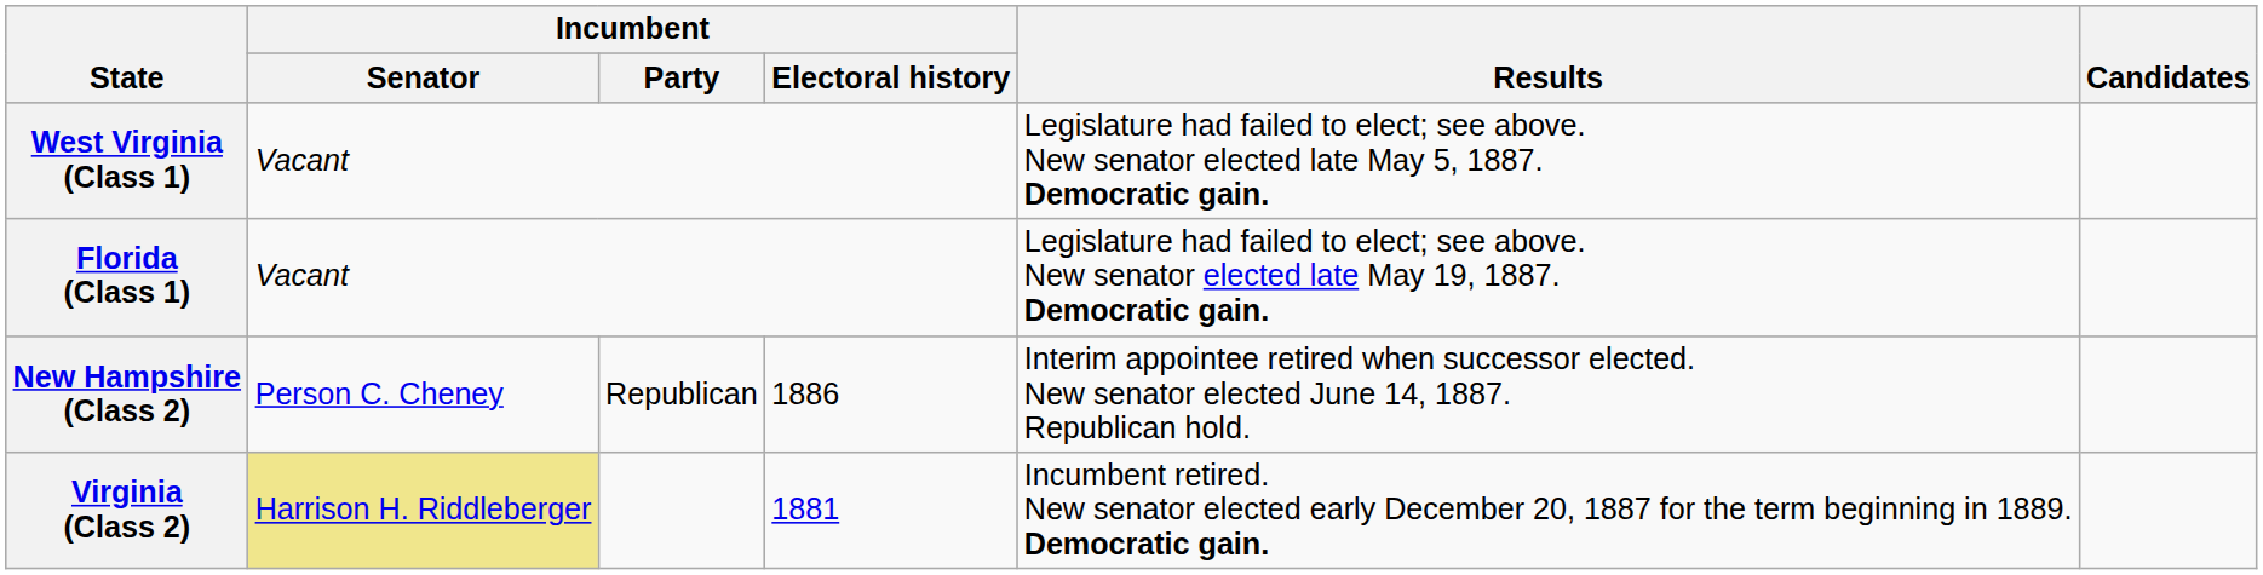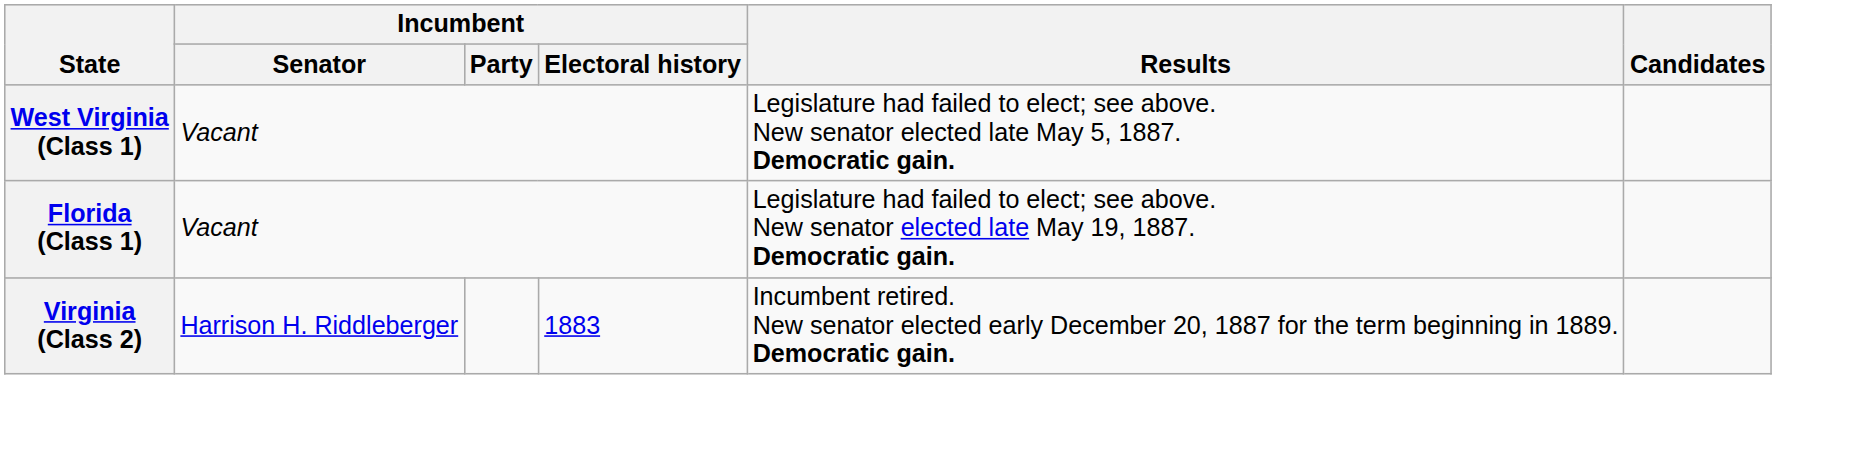 <table class=wikitable>
 <tr valign=bottom>
 <th rowspan=2>State</th>
 <th colspan=3>Incumbent</th>
 <th rowspan=2>Results</th>
 <th rowspan=2>Candidates</th>
 </tr>
 <tr valign=bottom>
 <th>Senator</th>
 <th>Party</th>
 <th>Electoral history</th>
 </tr>
 <tr>
 <th><a href='#'>West Virginia</a><br>(Class 1)</th>
 <td colspan=3><em>Vacant</em></td>
 <td>Legislature had failed to elect; see above.<br>New senator elected late May 5, 1887.<br><strong>Democratic gain.</strong></td>
 <td nowrap></td>
 </tr>
 <tr>
 <th><a href='#'>Florida</a><br>(Class 1)</th>
 <td colspan=3><em>Vacant</em></td>
 <td>Legislature had failed to elect; see above.<br>New senator <a href='#'>elected late</a> May 19, 1887.<br><strong>Democratic gain.</strong></td>
 <td nowrap></td>
 </tr>
 <tr>
-<th><a href='#'>New Hampshire</a><br>(Class 2)</th>
-<td><a href='#'>Person C. Cheney</a></td>
-<td>Republican</td>
-<td>1886 </td>
-<td>Interim appointee retired when successor elected.<br>New senator elected June 14, 1887.<br>Republican hold.</td>
-<td nowrap></td>
-</tr>
-<tr>
 <th><a href='#'>Virginia</a><br>(Class 2)</th>
-<td style="background: khaki;"><a href='#'>Harrison H. Riddleberger</a></td>
+<td><a href='#'>Harrison H. Riddleberger</a></td>
 <td></td>
-<td><a href='#'>1881</a></td>
+<td><a href='#'>1883</a></td>
 <td>Incumbent retired.<br>New senator elected early December 20, 1887 for the term beginning in 1889.<br><strong>Democratic gain.</strong></td>
 <td nowrap></td>
 </tr>
 </table>
